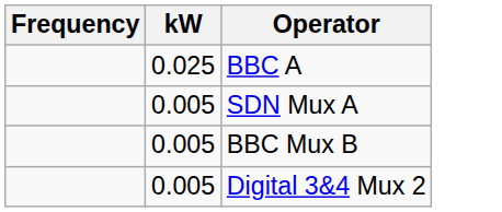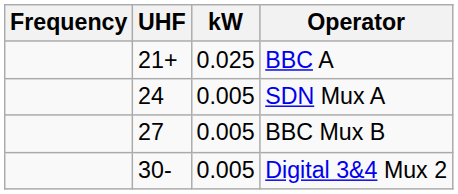 <table class="wikitable sortable">
 <tr>
 <th>Frequency</th>
+<th>UHF</th>
 <th>kW</th>
 <th>Operator</th>
 </tr>
 <tr>
 <td></td>
+<td>21+</td>
 <td>0.025</td>
 <td><a href='#'>BBC</a> A</td>
 </tr>
 <tr>
 <td></td>
+<td>24</td>
 <td>0.005</td>
 <td><a href='#'>SDN</a> Mux A</td>
 </tr>
 <tr>
 <td></td>
+<td>27</td>
 <td>0.005</td>
 <td>BBC Mux B</td>
 </tr>
 <tr>
 <td></td>
+<td>30-</td>
 <td>0.005</td>
 <td><a href='#'>Digital 3&4</a> Mux 2</td>
 </tr>
 </table>
